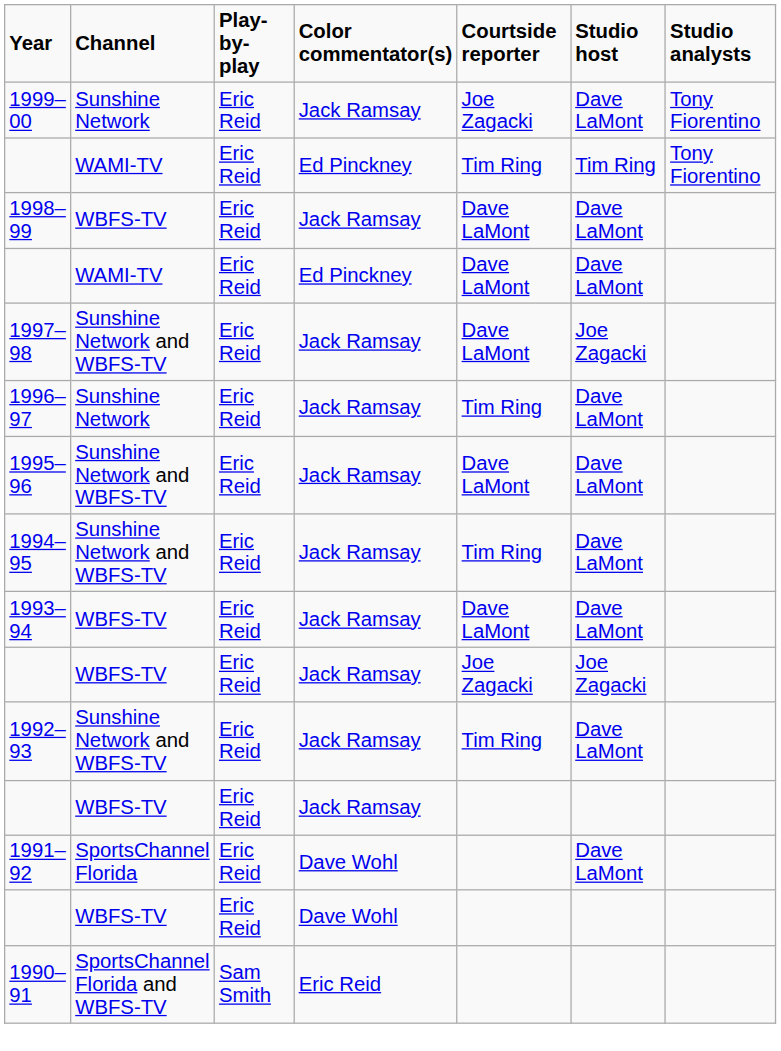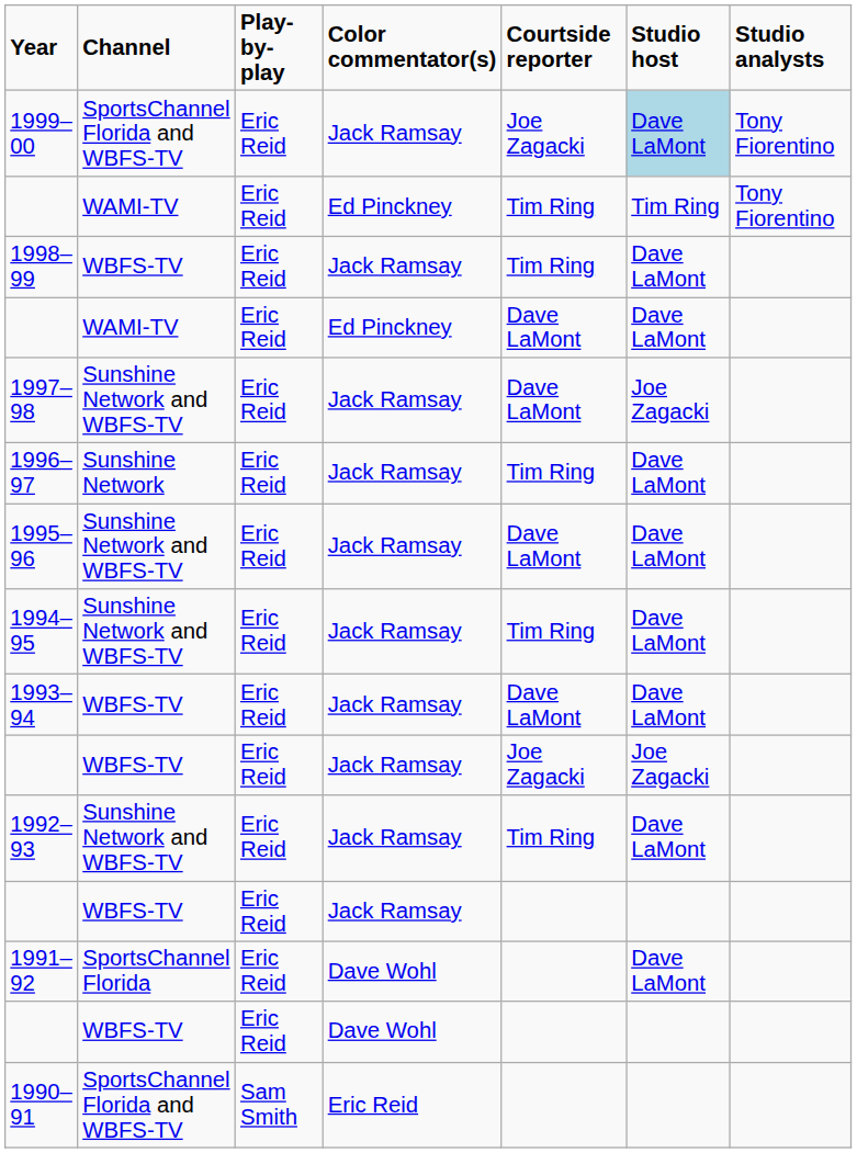 <table class="wikitable">
 <tr>
 <td width="40"><strong>Year</strong></td>
 <td width="40"><strong>Channel</strong></td>
 <td width="110"><strong>Play-by-play</strong></td>
 <td width="110"><strong>Color commentator(s)</strong></td>
 <td width="110"><strong>Courtside reporter</strong></td>
 <td width="110"><strong>Studio host</strong></td>
 <td width="110"><strong>Studio analysts</strong></td>
 </tr>
 <tr>
 <td><a href='#'>1999–00</a></td>
-<td><a href='#'>Sunshine Network</a></td>
+<td><a href='#'>SportsChannel Florida</a> and <a href='#'>WBFS-TV</a></td>
 <td><a href='#'>Eric Reid</a></td>
 <td><a href='#'>Jack Ramsay</a></td>
 <td><a href='#'>Joe Zagacki</a></td>
-<td><a href='#'>Dave LaMont</a></td>
+<td style="background: lightblue;"><a href='#'>Dave LaMont</a></td>
 <td><a href='#'>Tony Fiorentino</a></td>
 </tr>
 <tr>
 <td></td>
 <td><a href='#'>WAMI-TV</a></td>
 <td><a href='#'>Eric Reid</a></td>
 <td><a href='#'>Ed Pinckney</a></td>
 <td><a href='#'>Tim Ring</a></td>
 <td><a href='#'>Tim Ring</a></td>
 <td><a href='#'>Tony Fiorentino</a></td>
 </tr>
 <tr>
 <td><a href='#'>1998–99</a></td>
 <td><a href='#'>WBFS-TV</a></td>
 <td><a href='#'>Eric Reid</a></td>
 <td><a href='#'>Jack Ramsay</a></td>
-<td><a href='#'>Dave LaMont</a></td>
+<td><a href='#'>Tim Ring</a></td>
 <td><a href='#'>Dave LaMont</a></td>
 <td></td>
 </tr>
 <tr>
 <td></td>
 <td><a href='#'>WAMI-TV</a></td>
 <td><a href='#'>Eric Reid</a></td>
 <td><a href='#'>Ed Pinckney</a></td>
 <td><a href='#'>Dave LaMont</a></td>
 <td><a href='#'>Dave LaMont</a></td>
 <td></td>
 </tr>
 <tr>
 <td><a href='#'>1997–98</a></td>
 <td><a href='#'>Sunshine Network</a> and <a href='#'>WBFS-TV</a></td>
 <td><a href='#'>Eric Reid</a></td>
 <td><a href='#'>Jack Ramsay</a></td>
 <td><a href='#'>Dave LaMont</a></td>
 <td><a href='#'>Joe Zagacki</a></td>
 <td></td>
 </tr>
 <tr>
 <td><a href='#'>1996–97</a></td>
 <td><a href='#'>Sunshine Network</a></td>
 <td><a href='#'>Eric Reid</a></td>
 <td><a href='#'>Jack Ramsay</a></td>
 <td><a href='#'>Tim Ring</a></td>
 <td><a href='#'>Dave LaMont</a></td>
 <td></td>
 </tr>
 <tr>
 <td><a href='#'>1995–96</a></td>
 <td><a href='#'>Sunshine Network</a> and <a href='#'>WBFS-TV</a></td>
 <td><a href='#'>Eric Reid</a></td>
 <td><a href='#'>Jack Ramsay</a></td>
 <td><a href='#'>Dave LaMont</a></td>
 <td><a href='#'>Dave LaMont</a></td>
 <td></td>
 </tr>
 <tr>
 <td><a href='#'>1994–95</a></td>
 <td><a href='#'>Sunshine Network</a> and <a href='#'>WBFS-TV</a></td>
 <td><a href='#'>Eric Reid</a></td>
 <td><a href='#'>Jack Ramsay</a></td>
 <td><a href='#'>Tim Ring</a></td>
 <td><a href='#'>Dave LaMont</a></td>
 <td></td>
 </tr>
 <tr>
 <td><a href='#'>1993–94</a></td>
 <td><a href='#'>WBFS-TV</a></td>
 <td><a href='#'>Eric Reid</a></td>
 <td><a href='#'>Jack Ramsay</a></td>
 <td><a href='#'>Dave LaMont</a></td>
 <td><a href='#'>Dave LaMont</a></td>
 <td></td>
 </tr>
 <tr>
 <td></td>
 <td><a href='#'>WBFS-TV</a></td>
 <td><a href='#'>Eric Reid</a></td>
 <td><a href='#'>Jack Ramsay</a></td>
 <td><a href='#'>Joe Zagacki</a></td>
 <td><a href='#'>Joe Zagacki</a></td>
 <td></td>
 </tr>
 <tr>
 <td><a href='#'>1992–93</a></td>
 <td><a href='#'>Sunshine Network</a> and <a href='#'>WBFS-TV</a></td>
 <td><a href='#'>Eric Reid</a></td>
 <td><a href='#'>Jack Ramsay</a></td>
 <td><a href='#'>Tim Ring</a></td>
 <td><a href='#'>Dave LaMont</a></td>
 <td></td>
 </tr>
 <tr>
 <td></td>
 <td><a href='#'>WBFS-TV</a></td>
 <td><a href='#'>Eric Reid</a></td>
 <td><a href='#'>Jack Ramsay</a></td>
 <td></td>
 <td></td>
 <td></td>
 </tr>
 <tr>
 <td><a href='#'>1991–92</a></td>
 <td><a href='#'>SportsChannel Florida</a></td>
 <td><a href='#'>Eric Reid</a></td>
 <td><a href='#'>Dave Wohl</a></td>
 <td></td>
 <td><a href='#'>Dave LaMont</a></td>
 <td></td>
 </tr>
 <tr>
 <td></td>
 <td><a href='#'>WBFS-TV</a></td>
 <td><a href='#'>Eric Reid</a></td>
 <td><a href='#'>Dave Wohl</a></td>
 <td></td>
 <td></td>
 <td></td>
 </tr>
 <tr>
 <td><a href='#'>1990–91</a></td>
 <td><a href='#'>SportsChannel Florida</a> and <a href='#'>WBFS-TV</a></td>
 <td><a href='#'>Sam Smith</a></td>
 <td><a href='#'>Eric Reid</a></td>
 <td></td>
 <td></td>
 <td></td>
 </tr>
 </table>
